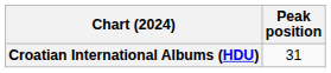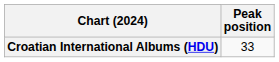 <table class="wikitable sortable plainrowheaders" style="text-align:center">
 <tr>
 <th scope="col">Chart (2024)</th>
 <th scope="col">Peak<br>position</th>
 </tr>
 <tr>
 <th scope="row">Croatian International Albums (<a href='#'>HDU</a>)</th>
-<td>31</td>
+<td>33</td>
 </tr>
 </table>
